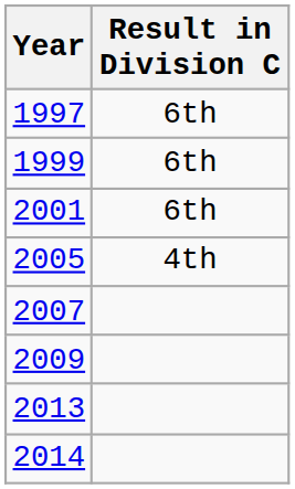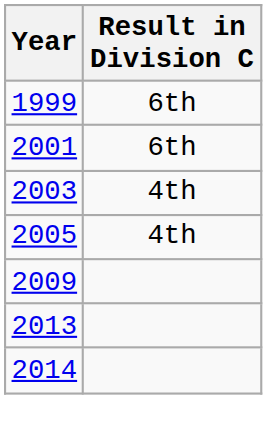 <table class="wikitable" style="text-align:center">
 <tr>
 <th>Year</th>
 <th>Result in<br>Division C</th>
-</tr>
-<tr>
-<td><a href='#'>1997</a></td>
-<td>6th</td>
 </tr>
 <tr>
 <td><a href='#'>1999</a></td>
 <td>6th</td>
 </tr>
 <tr>
 <td><a href='#'>2001</a></td>
 <td>6th</td>
 </tr>
 <tr>
-<td><a href='#'>2005</a></td>
+<td><a href='#'>2003</a></td>
 <td>4th</td>
 </tr>
 <tr>
-<td><a href='#'>2007</a></td>
-<td></td>
+<td><a href='#'>2005</a></td>
+<td>4th</td>
 </tr>
 <tr>
 <td><a href='#'>2009</a></td>
 <td></td>
 </tr>
 <tr>
 <td><a href='#'>2013</a></td>
 <td></td>
 </tr>
 <tr>
 <td><a href='#'>2014</a></td>
 <td></td>
 </tr>
 </table>
